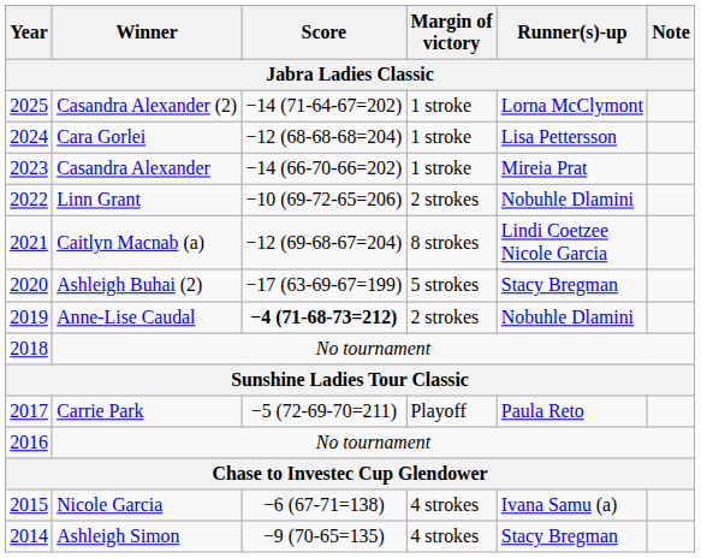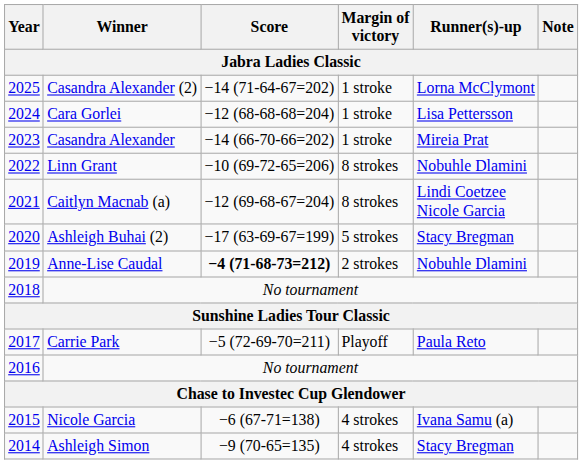 <table class=wikitable style="font-size:95%">
 <tr>
 <th>Year</th>
 <th>Winner</th>
 <th>Score</th>
 <th>Margin of<br>victory</th>
 <th>Runner(s)-up</th>
 <th>Note</th>
 </tr>
 <tr>
 <th colspan=6>Jabra Ladies Classic</th>
 </tr>
 <tr>
 <td><a href='#'>2025</a></td>
 <td> <a href='#'>Casandra Alexander</a> (2)</td>
 <td align=center>−14 (71-64-67=202)</td>
 <td>1 stroke</td>
 <td> <a href='#'>Lorna McClymont</a></td>
 <td></td>
 </tr>
 <tr>
 <td><a href='#'>2024</a></td>
 <td> <a href='#'>Cara Gorlei</a></td>
 <td align=center>−12 (68-68-68=204)</td>
 <td>1 stroke</td>
 <td> <a href='#'>Lisa Pettersson</a></td>
 <td></td>
 </tr>
 <tr>
 <td><a href='#'>2023</a></td>
 <td> <a href='#'>Casandra Alexander</a></td>
 <td align=center>−14 (66-70-66=202)</td>
 <td>1 stroke</td>
 <td> <a href='#'>Mireia Prat</a></td>
 <td></td>
 </tr>
 <tr>
 <td><a href='#'>2022</a></td>
 <td> <a href='#'>Linn Grant</a></td>
 <td align=center>−10 (69-72-65=206)</td>
-<td>2 strokes</td>
+<td>8 strokes</td>
 <td> <a href='#'>Nobuhle Dlamini</a></td>
 <td></td>
 </tr>
 <tr>
 <td><a href='#'>2021</a></td>
 <td> <a href='#'>Caitlyn Macnab</a> (a)</td>
 <td align=center>−12 (69-68-67=204)</td>
 <td>8 strokes</td>
 <td> <a href='#'>Lindi Coetzee</a><br> <a href='#'>Nicole Garcia</a></td>
 <td></td>
 </tr>
 <tr>
 <td><a href='#'>2020</a></td>
 <td> <a href='#'>Ashleigh Buhai</a> (2)</td>
 <td align=center>−17 (63-69-67=199)</td>
 <td>5 strokes</td>
 <td> <a href='#'>Stacy Bregman</a></td>
 <td></td>
 </tr>
 <tr>
 <td><a href='#'>2019</a></td>
 <td> <a href='#'>Anne-Lise Caudal</a></td>
 <td align=center><strong>−4 (71-68-73=212)</strong></td>
 <td>2 strokes</td>
 <td> <a href='#'>Nobuhle Dlamini</a></td>
 <td></td>
 </tr>
 <tr>
 <td><a href='#'>2018</a></td>
 <td colspan=5 align=center><em>No tournament</em></td>
 </tr>
 <tr>
 <th colspan=6>Sunshine Ladies Tour Classic</th>
 </tr>
 <tr>
 <td><a href='#'>2017</a></td>
 <td> <a href='#'>Carrie Park</a></td>
 <td align=center>−5 (72-69-70=211)</td>
 <td>Playoff</td>
 <td> <a href='#'>Paula Reto</a></td>
 <td></td>
 </tr>
 <tr>
 <td><a href='#'>2016</a></td>
 <td colspan=5 align=center><em>No tournament</em></td>
 </tr>
 <tr>
 <th colspan=6>Chase to Investec Cup Glendower</th>
 </tr>
 <tr>
 <td><a href='#'>2015</a></td>
 <td> <a href='#'>Nicole Garcia</a></td>
 <td align=center>−6 (67-71=138)</td>
 <td>4 strokes</td>
 <td> <a href='#'>Ivana Samu</a> (a)</td>
 <td></td>
 </tr>
 <tr>
 <td><a href='#'>2014</a></td>
 <td> <a href='#'>Ashleigh Simon</a></td>
 <td align=center>−9 (70-65=135)</td>
 <td>4 strokes</td>
 <td> <a href='#'>Stacy Bregman</a></td>
 <td></td>
 </tr>
 </table>
